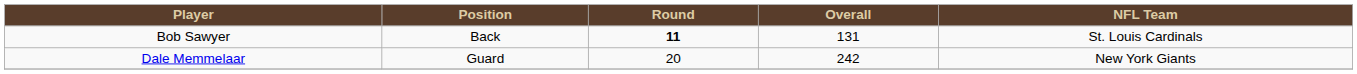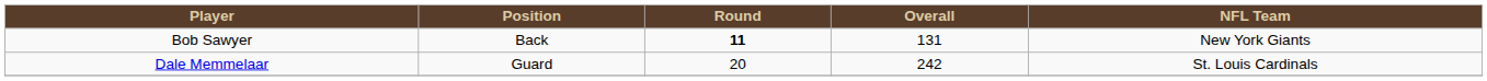 <table class="wikitable" width="80%">
 <tr align="center"  style="background:#593D2B;color:#DDCCA5;">
 <td><strong>Player</strong></td>
 <td><strong>Position</strong></td>
 <td><strong>Round</strong></td>
 <td><strong>Overall</strong></td>
 <td><strong>NFL Team</strong></td>
 </tr>
 <tr align="center" bgcolor="">
 <td>Bob Sawyer</td>
 <td>Back</td>
 <td><strong>11</strong></td>
 <td>131</td>
-<td>St. Louis Cardinals</td>
+<td>New York Giants</td>
 </tr>
 <tr align="center" bgcolor="">
 <td><a href='#'>Dale Memmelaar</a></td>
 <td>Guard</td>
 <td>20</td>
 <td>242</td>
-<td>New York Giants</td>
+<td>St. Louis Cardinals</td>
 </tr>
 <tr align="center" bgcolor="">
 </tr>
 </table>
